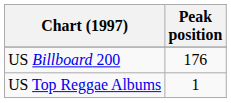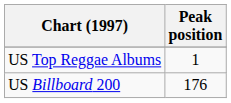 <table class="wikitable sortable">
 <tr>
 <th>Chart (1997)</th>
 <th>Peak<br>position</th>
 </tr>
 <tr>
 </tr>
 <tr>
 </tr>
 <tr>
 </tr>
 <tr>
 </tr>
 <tr>
 </tr>
 <tr>
 </tr>
 <tr>
+<td>US <a href='#'>Top Reggae Albums</a></td>
+<td align="center">1</td>
+</tr>
+<tr>
 <td>US <a href='#'><em>Billboard</em> 200</a></td>
 <td align="center">176</td>
 </tr>
-<tr>
-<td>US <a href='#'>Top Reggae Albums</a></td>
-<td align="center">1</td>
-</tr>
 </table>
